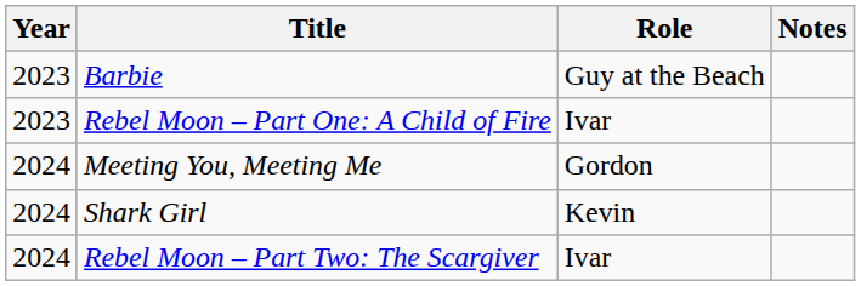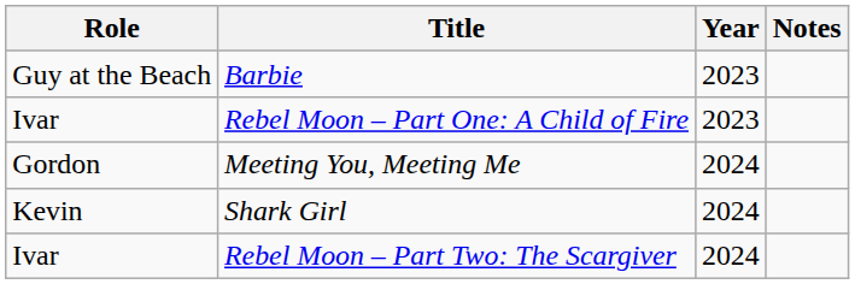 <table class="wikitable sortable">
 <tr>
+<th>Role</th>
+<th>Title</th>
 <th>Year</th>
-<th>Title</th>
-<th>Role</th>
 <th>Notes</th>
 </tr>
 <tr>
+<td>Guy at the Beach</td>
+<td><em><a href='#'>Barbie</a></em></td>
 <td>2023</td>
-<td><em><a href='#'>Barbie</a></em></td>
-<td>Guy at the Beach</td>
 <td></td>
 </tr>
 <tr>
+<td>Ivar</td>
+<td><em><a href='#'>Rebel Moon – Part One: A Child of Fire</a></em></td>
 <td>2023</td>
-<td><em><a href='#'>Rebel Moon – Part One: A Child of Fire</a></em></td>
-<td>Ivar</td>
 <td></td>
 </tr>
 <tr>
+<td>Gordon</td>
+<td><em>Meeting You, Meeting Me</em></td>
 <td>2024</td>
-<td><em>Meeting You, Meeting Me</em></td>
-<td>Gordon</td>
 <td></td>
 </tr>
 <tr>
+<td>Kevin</td>
+<td><em>Shark Girl</em></td>
 <td>2024</td>
-<td><em>Shark Girl</em></td>
-<td>Kevin</td>
 <td></td>
 </tr>
 <tr>
+<td>Ivar</td>
+<td><em><a href='#'>Rebel Moon – Part Two: The Scargiver</a></em></td>
 <td>2024</td>
-<td><em><a href='#'>Rebel Moon – Part Two: The Scargiver</a></em></td>
-<td>Ivar</td>
 <td></td>
 </tr>
 </table>
